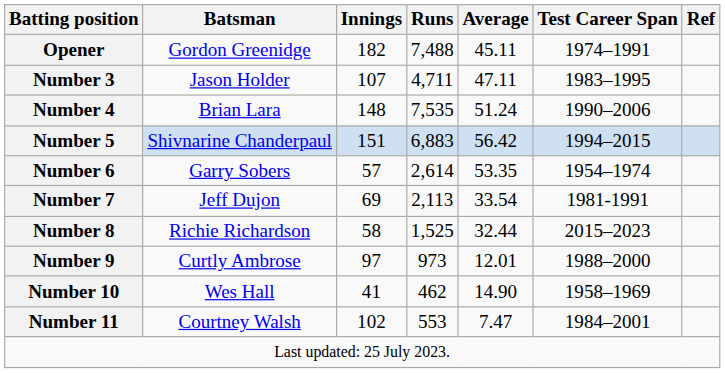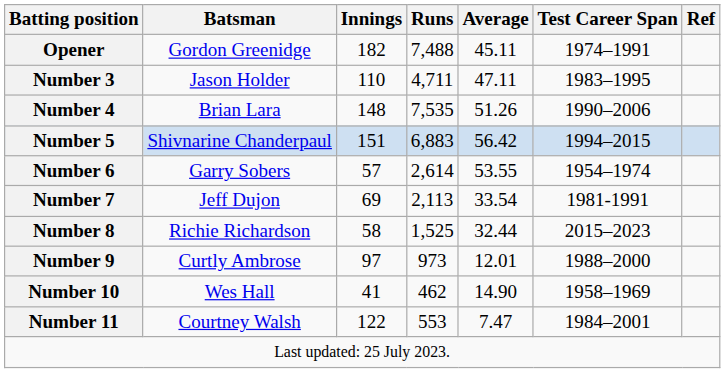 <table class="wikitable sortable" style=text-align:center;>
 <tr>
 <th scope="col">Batting position</th>
 <th scope="col">Batsman</th>
 <th scope="col">Innings</th>
 <th scope="col">Runs</th>
 <th scope="col">Average</th>
 <th scope="col">Test Career Span</th>
 <th scope="col">Ref</th>
 </tr>
 <tr>
 <th scope="row">Opener</th>
 <td><a href='#'>Gordon Greenidge</a></td>
 <td>182</td>
 <td>7,488</td>
 <td>45.11</td>
 <td>1974–1991</td>
 <td></td>
 </tr>
 <tr>
 <th scope="row">Number 3</th>
 <td><a href='#'>Jason Holder</a></td>
-<td>107</td>
+<td>110</td>
 <td>4,711</td>
 <td>47.11</td>
 <td>1983–1995</td>
 <td></td>
 </tr>
 <tr>
 <th scope="row">Number 4</th>
 <td><a href='#'>Brian Lara</a></td>
 <td>148</td>
 <td>7,535</td>
-<td>51.24</td>
+<td>51.26</td>
 <td>1990–2006</td>
 <td></td>
 </tr>
 <tr bgcolor=#cee0f2>
 <th scope="row">Number 5</th>
 <td><a href='#'>Shivnarine Chanderpaul</a></td>
 <td>151</td>
 <td>6,883</td>
 <td>56.42</td>
 <td>1994–2015</td>
 <td></td>
 </tr>
 <tr>
 <th scope="row">Number 6</th>
 <td><a href='#'>Garry Sobers</a></td>
 <td>57</td>
 <td>2,614</td>
-<td>53.35</td>
+<td>53.55</td>
 <td>1954–1974</td>
 <td></td>
 </tr>
 <tr>
 <th scope="row">Number 7</th>
 <td><a href='#'>Jeff Dujon</a></td>
 <td>69</td>
 <td>2,113</td>
 <td>33.54</td>
 <td>1981-1991</td>
 <td></td>
 </tr>
 <tr>
 <th scope="row">Number 8</th>
 <td><a href='#'>Richie Richardson</a></td>
 <td>58</td>
 <td>1,525</td>
 <td>32.44</td>
 <td>2015–2023</td>
 <td></td>
 </tr>
 <tr>
 <th scope="row">Number 9</th>
 <td><a href='#'>Curtly Ambrose</a></td>
 <td>97</td>
 <td>973</td>
 <td>12.01</td>
 <td>1988–2000</td>
 <td></td>
 </tr>
 <tr>
 <th scope="row">Number 10</th>
 <td><a href='#'>Wes Hall</a></td>
 <td>41</td>
 <td>462</td>
 <td>14.90</td>
 <td>1958–1969</td>
 <td></td>
 </tr>
 <tr>
 <th scope="row">Number 11</th>
 <td><a href='#'>Courtney Walsh</a></td>
-<td>102</td>
+<td>122</td>
 <td>553</td>
 <td>7.47</td>
 <td>1984–2001</td>
 <td></td>
 </tr>
 <tr>
 <td colspan=7><small>Last updated: 25 July 2023.</small></td>
 </tr>
 </table>
